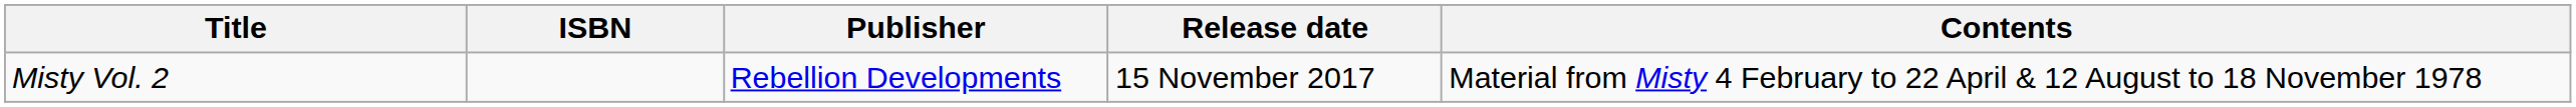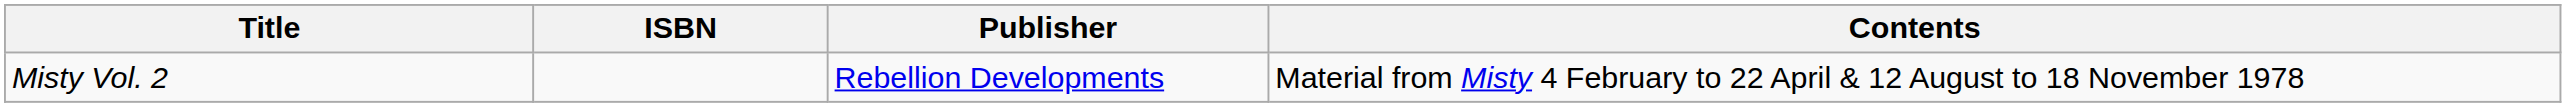 <table class="wikitable" width="85%">
 <tr>
 <th width=18%>Title</th>
 <th width=10%>ISBN</th>
 <th width=15%>Publisher</th>
-<th width=13%>Release date</th>
 <th width=44%>Contents</th>
 </tr>
 <tr>
 <td><em>Misty Vol. 2</em></td>
 <td></td>
 <td><a href='#'>Rebellion Developments</a></td>
-<td>15 November 2017</td>
 <td>Material from <em><a href='#'>Misty</a></em> 4 February to 22 April & 12 August to 18 November 1978</td>
 </tr>
 </table>
